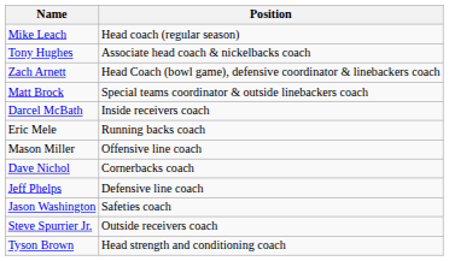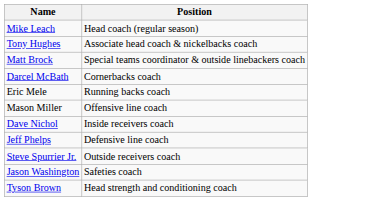 <table class="wikitable">
 <tr>
 <th>Name</th>
 <th>Position</th>
 </tr>
 <tr>
 <td><a href='#'>Mike Leach</a></td>
 <td>Head coach (regular season)</td>
 </tr>
 <tr>
 <td><a href='#'>Tony Hughes</a></td>
 <td>Associate head coach & nickelbacks coach</td>
 </tr>
 <tr>
-<td><a href='#'>Zach Arnett</a></td>
-<td>Head Coach (bowl game), defensive coordinator & linebackers coach</td>
-</tr>
-<tr>
 <td><a href='#'>Matt Brock</a></td>
 <td>Special teams coordinator & outside linebackers coach</td>
 </tr>
 <tr>
 <td><a href='#'>Darcel McBath</a></td>
-<td>Inside receivers coach</td>
+<td>Cornerbacks coach</td>
 </tr>
 <tr>
 <td>Eric Mele</td>
 <td>Running backs coach</td>
 </tr>
 <tr>
 <td>Mason Miller</td>
 <td>Offensive line coach</td>
 </tr>
 <tr>
 <td><a href='#'>Dave Nichol</a></td>
-<td>Cornerbacks coach</td>
+<td>Inside receivers coach</td>
 </tr>
 <tr>
 <td><a href='#'>Jeff Phelps</a></td>
 <td>Defensive line coach</td>
 </tr>
 <tr>
+<td><a href='#'>Steve Spurrier Jr.</a></td>
+<td>Outside receivers coach</td>
+</tr>
+<tr>
 <td><a href='#'>Jason Washington</a></td>
 <td>Safeties coach</td>
-</tr>
-<tr>
-<td><a href='#'>Steve Spurrier Jr.</a></td>
-<td>Outside receivers coach</td>
 </tr>
 <tr>
 <td><a href='#'>Tyson Brown</a></td>
 <td>Head strength and conditioning coach</td>
 </tr>
 </table>
